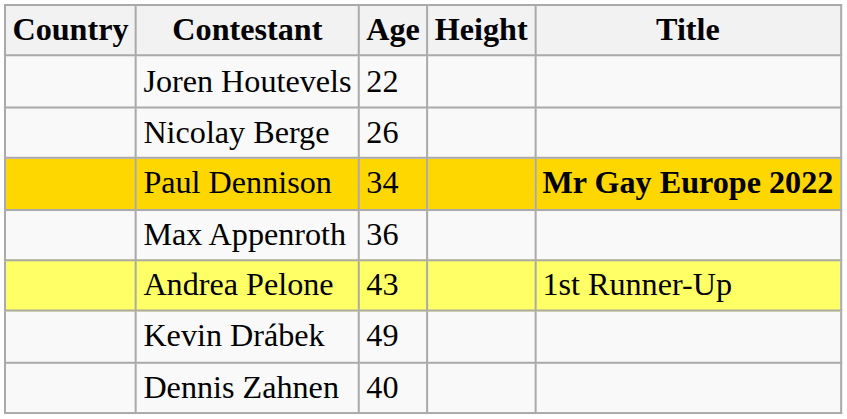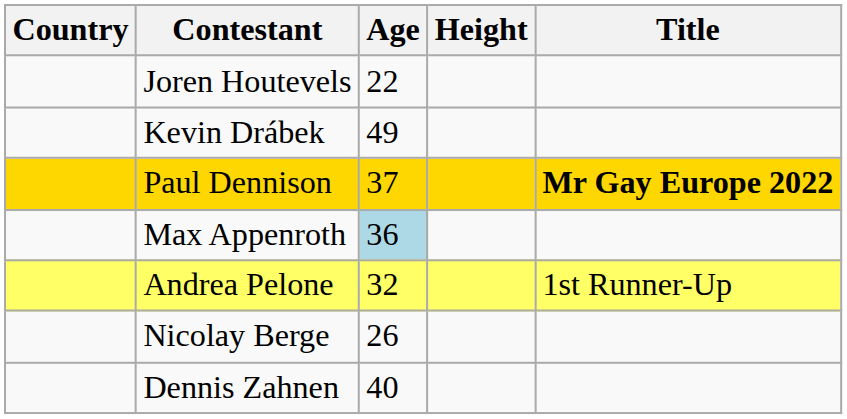 <table class="sortable wikitable">
 <tr>
 <th>Country</th>
 <th>Contestant</th>
 <th>Age</th>
 <th>Height</th>
 <th>Title</th>
 </tr>
 <tr>
 <td><strong></strong></td>
 <td>Joren Houtevels</td>
 <td>22</td>
 <td></td>
 <td></td>
 </tr>
 <tr>
 <td><strong></strong></td>
-<td>Nicolay Berge</td>
-<td>26</td>
+<td>Kevin Drábek</td>
+<td>49</td>
 <td></td>
 <td></td>
 </tr>
 <tr style="background:gold">
 <td><strong></strong></td>
 <td>Paul Dennison</td>
-<td>34</td>
+<td>37</td>
 <td></td>
 <td><strong>Mr Gay Europe 2022</strong></td>
 </tr>
 <tr>
 <td><strong></strong></td>
 <td>Max Appenroth</td>
-<td>36</td>
+<td style="background: lightblue;">36</td>
 <td></td>
 <td></td>
 </tr>
 <tr style="background:#FFFF66">
 <td><strong></strong></td>
 <td>Andrea Pelone</td>
-<td>43</td>
+<td>32</td>
 <td></td>
 <td>1st Runner-Up</td>
 </tr>
 <tr>
 <td><strong></strong></td>
-<td>Kevin Drábek</td>
-<td>49</td>
+<td>Nicolay Berge</td>
+<td>26</td>
 <td></td>
 <td></td>
 </tr>
 <tr>
 <td><strong></strong></td>
 <td>Dennis Zahnen</td>
 <td>40</td>
 <td></td>
 <td></td>
 </tr>
 </table>
